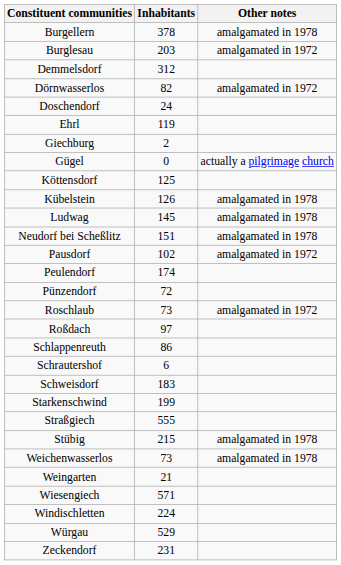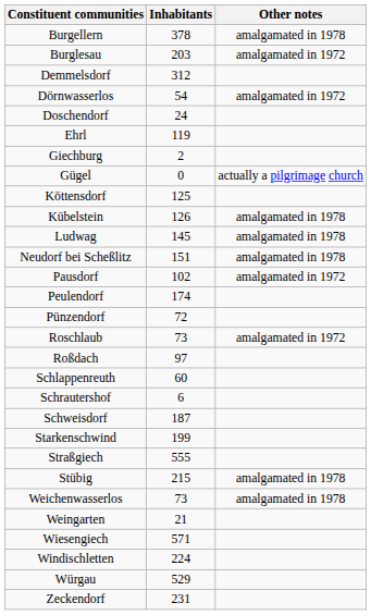 <table class="wikitable" style="text-align:center">
 <tr>
 <th>Constituent communities</th>
 <th>Inhabitants</th>
 <th>Other notes</th>
 </tr>
 <tr>
 <td>Burgellern</td>
 <td>378</td>
 <td>amalgamated in 1978</td>
 </tr>
 <tr>
 <td>Burglesau</td>
 <td>203</td>
 <td>amalgamated in 1972</td>
 </tr>
 <tr>
 <td>Demmelsdorf</td>
 <td>312</td>
 <td></td>
 </tr>
 <tr>
 <td>Dörnwasserlos</td>
-<td>82</td>
+<td>54</td>
 <td>amalgamated in 1972</td>
 </tr>
 <tr>
 <td>Doschendorf</td>
 <td>24</td>
 <td></td>
 </tr>
 <tr>
 <td>Ehrl</td>
 <td>119</td>
 <td></td>
 </tr>
 <tr>
 <td>Giechburg</td>
 <td>2</td>
 <td></td>
 </tr>
 <tr>
 <td>Gügel</td>
 <td>0</td>
 <td>actually a <a href='#'>pilgrimage</a> <a href='#'>church</a></td>
 </tr>
 <tr>
 <td>Köttensdorf</td>
 <td>125</td>
 <td></td>
 </tr>
 <tr>
 <td>Kübelstein</td>
 <td>126</td>
 <td>amalgamated in 1978</td>
 </tr>
 <tr>
 <td>Ludwag</td>
 <td>145</td>
 <td>amalgamated in 1978</td>
 </tr>
 <tr>
 <td>Neudorf bei Scheßlitz</td>
 <td>151</td>
 <td>amalgamated in 1978</td>
 </tr>
 <tr>
 <td>Pausdorf</td>
 <td>102</td>
 <td>amalgamated in 1972</td>
 </tr>
 <tr>
 <td>Peulendorf</td>
 <td>174</td>
 <td></td>
 </tr>
 <tr>
 <td>Pünzendorf</td>
 <td>72</td>
 <td></td>
 </tr>
 <tr>
 <td>Roschlaub</td>
 <td>73</td>
 <td>amalgamated in 1972</td>
 </tr>
 <tr>
 <td>Roßdach</td>
 <td>97</td>
 <td></td>
 </tr>
 <tr>
 <td>Schlappenreuth</td>
-<td>86</td>
+<td>60</td>
 <td></td>
 </tr>
 <tr>
 <td>Schrautershof</td>
 <td>6</td>
 <td></td>
 </tr>
 <tr>
 <td>Schweisdorf</td>
-<td>183</td>
+<td>187</td>
 <td></td>
 </tr>
 <tr>
 <td>Starkenschwind</td>
 <td>199</td>
 <td></td>
 </tr>
 <tr>
 <td>Straßgiech</td>
 <td>555</td>
 <td></td>
 </tr>
 <tr>
 <td>Stübig</td>
 <td>215</td>
 <td>amalgamated in 1978</td>
 </tr>
 <tr>
 <td>Weichenwasserlos</td>
 <td>73</td>
 <td>amalgamated in 1978</td>
 </tr>
 <tr>
 <td>Weingarten</td>
 <td>21</td>
 <td></td>
 </tr>
 <tr>
 <td>Wiesengiech</td>
 <td>571</td>
 <td></td>
 </tr>
 <tr>
 <td>Windischletten</td>
 <td>224</td>
 <td></td>
 </tr>
 <tr>
 <td>Würgau</td>
 <td>529</td>
 <td></td>
 </tr>
 <tr>
 <td>Zeckendorf</td>
 <td>231</td>
 <td></td>
 </tr>
 </table>
